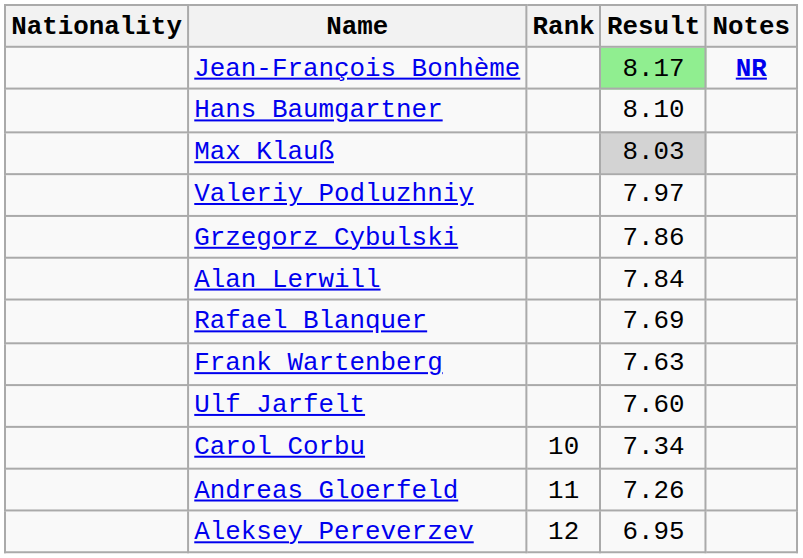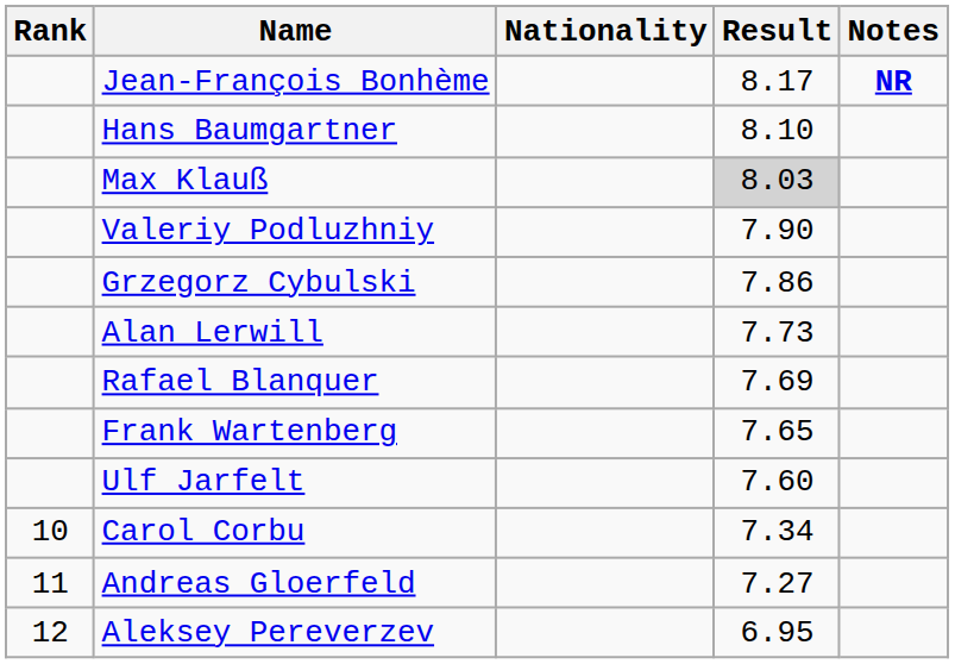 <table class="wikitable sortable" style="text-align:center">
 <tr>
+<th>Rank</th>
+<th>Name</th>
 <th>Nationality</th>
-<th>Name</th>
-<th>Rank</th>
 <th>Result</th>
 <th>Notes</th>
 </tr>
 <tr>
+<td></td>
+<td align="left"><a href='#'>Jean-François Bonhème</a></td>
 <td align=left></td>
-<td align="left"><a href='#'>Jean-François Bonhème</a></td>
-<td></td>
-<td style="background: lightgreen;">8.17</td>
+<td>8.17</td>
 <td><strong><a href='#'>NR</a></strong></td>
 </tr>
 <tr>
+<td></td>
+<td align="left"><a href='#'>Hans Baumgartner</a></td>
 <td align=left></td>
-<td align="left"><a href='#'>Hans Baumgartner</a></td>
-<td></td>
 <td>8.10</td>
 <td></td>
 </tr>
 <tr>
+<td></td>
+<td align="left"><a href='#'>Max Klauß</a></td>
 <td align=left></td>
-<td align="left"><a href='#'>Max Klauß</a></td>
-<td></td>
 <td style="background: lightgrey;">8.03</td>
 <td></td>
 </tr>
 <tr>
+<td></td>
+<td align="left"><a href='#'>Valeriy Podluzhniy</a></td>
 <td align=left></td>
-<td align="left"><a href='#'>Valeriy Podluzhniy</a></td>
-<td></td>
-<td>7.97</td>
+<td>7.90</td>
 <td></td>
 </tr>
 <tr>
+<td></td>
+<td align="left"><a href='#'>Grzegorz Cybulski</a></td>
 <td align=left></td>
-<td align="left"><a href='#'>Grzegorz Cybulski</a></td>
-<td></td>
 <td>7.86</td>
 <td></td>
 </tr>
 <tr>
+<td></td>
+<td align="left"><a href='#'>Alan Lerwill</a></td>
 <td align=left></td>
-<td align="left"><a href='#'>Alan Lerwill</a></td>
-<td></td>
-<td>7.84</td>
+<td>7.73</td>
 <td></td>
 </tr>
 <tr>
+<td></td>
+<td align="left"><a href='#'>Rafael Blanquer</a></td>
 <td align=left></td>
-<td align="left"><a href='#'>Rafael Blanquer</a></td>
-<td></td>
 <td>7.69</td>
 <td></td>
 </tr>
 <tr>
+<td></td>
+<td align="left"><a href='#'>Frank Wartenberg</a></td>
 <td align=left></td>
-<td align="left"><a href='#'>Frank Wartenberg</a></td>
-<td></td>
-<td>7.63</td>
+<td>7.65</td>
 <td></td>
 </tr>
 <tr>
+<td></td>
+<td align="left"><a href='#'>Ulf Jarfelt</a></td>
 <td align=left></td>
-<td align="left"><a href='#'>Ulf Jarfelt</a></td>
-<td></td>
 <td>7.60</td>
 <td></td>
 </tr>
 <tr>
+<td>10</td>
+<td align="left"><a href='#'>Carol Corbu</a></td>
 <td align=left></td>
-<td align="left"><a href='#'>Carol Corbu</a></td>
-<td>10</td>
 <td>7.34</td>
 <td></td>
 </tr>
 <tr>
+<td>11</td>
+<td align="left"><a href='#'>Andreas Gloerfeld</a></td>
 <td align=left></td>
-<td align="left"><a href='#'>Andreas Gloerfeld</a></td>
-<td>11</td>
-<td>7.26</td>
+<td>7.27</td>
 <td></td>
 </tr>
 <tr>
+<td>12</td>
+<td align="left"><a href='#'>Aleksey Pereverzev</a></td>
 <td align=left></td>
-<td align="left"><a href='#'>Aleksey Pereverzev</a></td>
-<td>12</td>
 <td>6.95</td>
 <td></td>
 </tr>
 </table>
